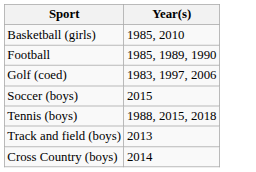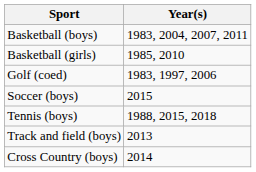 <table class="wikitable">
 <tr>
 <th>Sport</th>
 <th>Year(s)</th>
 </tr>
 <tr>
+<td>Basketball (boys)</td>
+<td>1983, 2004, 2007, 2011</td>
+</tr>
+<tr>
 <td>Basketball (girls)</td>
 <td>1985, 2010</td>
-</tr>
-<tr>
-<td>Football</td>
-<td>1985, 1989, 1990</td>
 </tr>
 <tr>
 <td>Golf (coed)</td>
 <td>1983, 1997, 2006</td>
 </tr>
 <tr>
 <td>Soccer (boys)</td>
 <td>2015</td>
 </tr>
 <tr>
 <td>Tennis (boys)</td>
 <td>1988, 2015, 2018</td>
 </tr>
 <tr>
 <td>Track and field (boys)</td>
 <td>2013</td>
 </tr>
 <tr>
 <td>Cross Country (boys)</td>
 <td>2014</td>
 </tr>
 </table>
